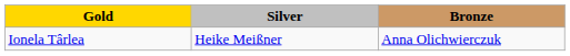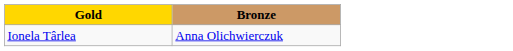 <table class="wikitable" style="text-align:left">
 <tr align="center">
 <td width=200 bgcolor=gold><strong>Gold</strong></td>
-<td width=200 bgcolor=silver><strong>Silver</strong></td>
 <td width=200 bgcolor=CC9966><strong>Bronze</strong></td>
 </tr>
 <tr>
 <td><a href='#'>Ionela Târlea</a><br><em></em></td>
-<td><a href='#'>Heike Meißner</a><br><em></em></td>
 <td><a href='#'>Anna Olichwierczuk</a><br><em></em></td>
 </tr>
 </table>
